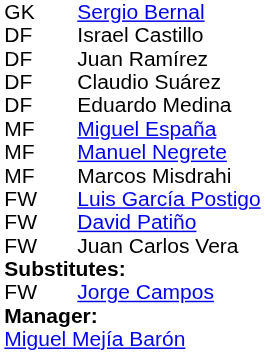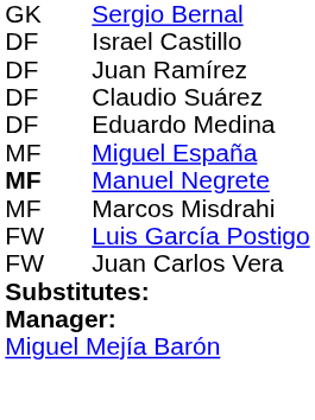 <table cellspacing="0" cellpadding="0" style="font-size:90%; margin:0.2em auto;">
 <tr>
 <th width="25"></th>
 <th width="25"></th>
 </tr>
 <tr>
 <td>GK</td>
 <td></td>
 <td> <a href='#'>Sergio Bernal</a></td>
 </tr>
 <tr>
 <td>DF</td>
 <td></td>
 <td> Israel Castillo</td>
 </tr>
 <tr>
 <td>DF</td>
 <td></td>
 <td> Juan Ramírez</td>
 </tr>
 <tr>
 <td>DF</td>
 <td></td>
 <td> Claudio Suárez</td>
 </tr>
 <tr>
 <td>DF</td>
 <td></td>
 <td> Eduardo Medina</td>
 </tr>
 <tr>
 <td>MF</td>
 <td></td>
 <td> <a href='#'>Miguel España</a></td>
 </tr>
 <tr>
-<td>MF</td>
+<td><strong>MF</strong></td>
 <td></td>
 <td> <a href='#'>Manuel Negrete</a></td>
 </tr>
 <tr>
 <td>MF</td>
 <td></td>
 <td> Marcos Misdrahi</td>
 </tr>
 <tr>
 <td>FW</td>
 <td></td>
 <td> <a href='#'>Luis García Postigo</a></td>
 </tr>
 <tr>
 <td>FW</td>
 <td></td>
-<td> <a href='#'>David Patiño</a></td>
-<td></td>
-<td></td>
-</tr>
-<tr>
-<td>FW</td>
-<td></td>
 <td> Juan Carlos Vera</td>
 </tr>
 <tr>
 <td colspan=3><strong>Substitutes:</strong></td>
-</tr>
-<tr>
-<td>FW</td>
-<td></td>
-<td> <a href='#'>Jorge Campos</a></td>
-<td></td>
-<td></td>
 </tr>
 <tr>
 <td colspan=3><strong>Manager:</strong></td>
 </tr>
 <tr>
 <td colspan=4> <a href='#'>Miguel Mejía Barón</a></td>
 </tr>
 </table>
